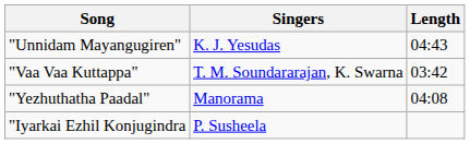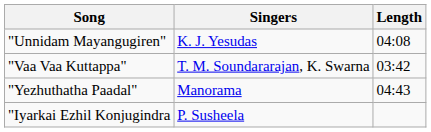 <table class="wikitable" style="font-size:95%;">
 <tr>
 <th>Song</th>
 <th>Singers</th>
 <th>Length</th>
 </tr>
 <tr>
 <td>"Unnidam Mayangugiren"</td>
 <td><a href='#'>K. J. Yesudas</a></td>
-<td>04:43</td>
+<td>04:08</td>
 </tr>
 <tr>
 <td>"Vaa Vaa Kuttappa"</td>
 <td><a href='#'>T. M. Soundararajan</a>, K. Swarna</td>
 <td>03:42</td>
 </tr>
 <tr>
 <td>"Yezhuthatha Paadal"</td>
 <td><a href='#'>Manorama</a></td>
-<td>04:08</td>
+<td>04:43</td>
 </tr>
 <tr>
 <td>"Iyarkai Ezhil Konjugindra</td>
 <td><a href='#'>P. Susheela</a></td>
 <td></td>
 </tr>
 </table>
